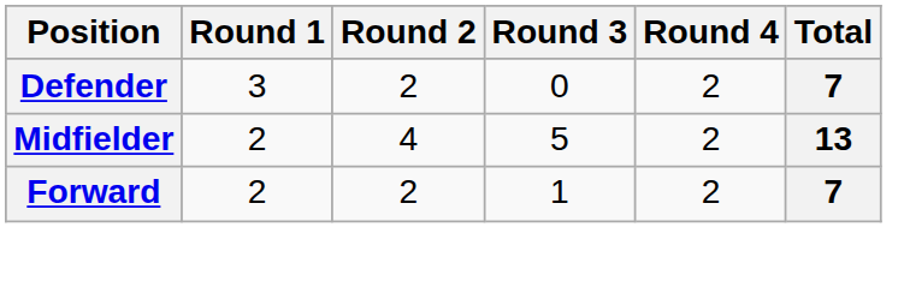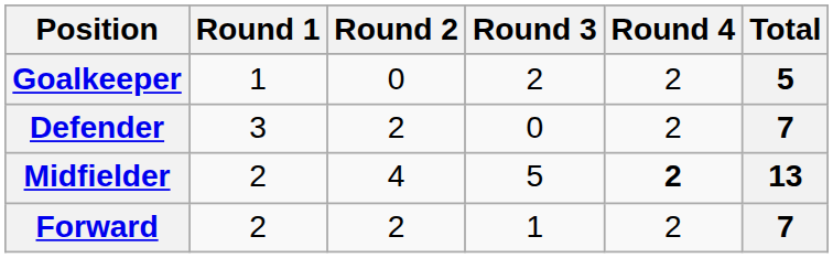 <table class="wikitable sortable" style="text-align:center">
 <tr>
 <th>Position</th>
 <th>Round 1</th>
 <th>Round 2</th>
 <th>Round 3</th>
 <th>Round 4</th>
 <th>Total</th>
+</tr>
+<tr>
+<th><a href='#'>Goalkeeper</a></th>
+<td>1</td>
+<td>0</td>
+<td>2</td>
+<td>2</td>
+<td style="background:#f2f2f2;text-align:center"><strong>5</strong></td>
 </tr>
 <tr>
 <th><a href='#'>Defender</a></th>
 <td>3</td>
 <td>2</td>
 <td>0</td>
 <td>2</td>
 <td style="background:#f2f2f2;text-align:center"><strong>7</strong></td>
 </tr>
 <tr>
 <th><a href='#'>Midfielder</a></th>
 <td>2</td>
 <td>4</td>
 <td>5</td>
-<td>2</td>
+<td><strong>2</strong></td>
 <td style="background:#f2f2f2;text-align:center"><strong>13</strong></td>
 </tr>
 <tr>
 <th><a href='#'>Forward</a></th>
 <td>2</td>
 <td>2</td>
 <td>1</td>
 <td>2</td>
 <td style="background:#f2f2f2;text-align:center"><strong>7</strong></td>
 </tr>
 </table>
